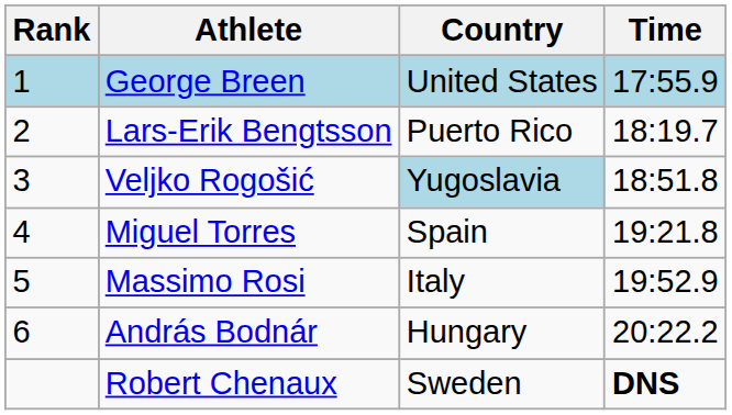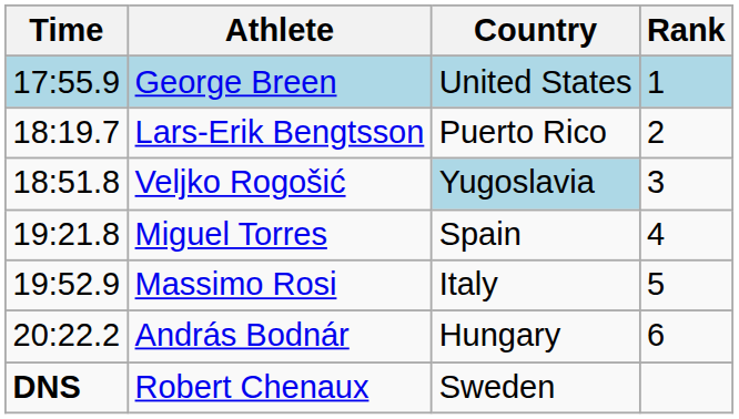 <table class="wikitable">
 <tr>
-<th>Rank</th>
+<th>Time</th>
 <th>Athlete</th>
 <th>Country</th>
-<th>Time</th>
+<th>Rank</th>
 </tr>
 <tr bgcolor=lightblue>
-<td>1</td>
+<td>17:55.9</td>
 <td><a href='#'>George Breen</a></td>
 <td>United States</td>
-<td>17:55.9</td>
+<td>1</td>
 </tr>
 <tr>
-<td>2</td>
+<td>18:19.7</td>
 <td><a href='#'>Lars-Erik Bengtsson</a></td>
 <td>Puerto Rico</td>
-<td>18:19.7</td>
+<td>2</td>
 </tr>
 <tr>
-<td>3</td>
+<td>18:51.8</td>
 <td><a href='#'>Veljko Rogošić</a></td>
 <td style="background: lightblue;">Yugoslavia</td>
-<td>18:51.8</td>
+<td>3</td>
 </tr>
 <tr>
-<td>4</td>
+<td>19:21.8</td>
 <td><a href='#'>Miguel Torres</a></td>
 <td>Spain</td>
-<td>19:21.8</td>
+<td>4</td>
 </tr>
 <tr>
-<td>5</td>
+<td>19:52.9</td>
 <td><a href='#'>Massimo Rosi</a></td>
 <td>Italy</td>
-<td>19:52.9</td>
+<td>5</td>
 </tr>
 <tr>
-<td>6</td>
+<td>20:22.2</td>
 <td><a href='#'>András Bodnár</a></td>
 <td>Hungary</td>
-<td>20:22.2</td>
+<td>6</td>
 </tr>
 <tr>
-<td></td>
+<td><strong>DNS</strong></td>
 <td><a href='#'>Robert Chenaux</a></td>
 <td>Sweden</td>
-<td><strong>DNS</strong></td>
+<td></td>
 </tr>
 </table>
